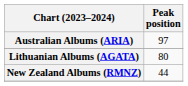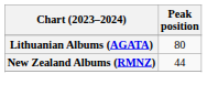 <table class="wikitable sortable plainrowheaders" style="text-align:center">
 <tr>
 <th scope="col">Chart (2023–2024)</th>
 <th scope="col">Peak<br>position</th>
-</tr>
-<tr>
-<th scope="row">Australian Albums (<a href='#'>ARIA</a>)</th>
-<td>97</td>
 </tr>
 <tr>
 </tr>
 <tr>
 </tr>
 <tr>
 </tr>
 <tr>
 </tr>
 <tr>
 </tr>
 <tr>
 </tr>
 <tr>
 </tr>
 <tr>
 <th scope="row">Lithuanian Albums (<a href='#'>AGATA</a>)</th>
 <td>80</td>
 </tr>
 <tr>
 <th scope="row">New Zealand Albums (<a href='#'>RMNZ</a>)</th>
 <td>44</td>
 </tr>
 <tr>
 </tr>
 <tr>
 </tr>
 <tr>
 </tr>
 <tr>
 </tr>
 <tr>
 </tr>
 <tr>
 </tr>
 <tr>
 </tr>
 <tr>
 </tr>
 </table>
